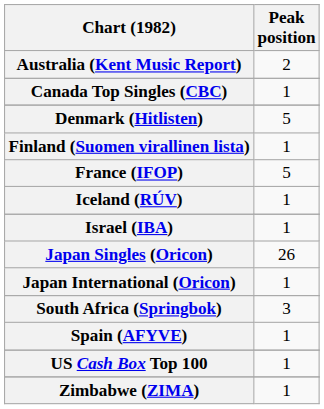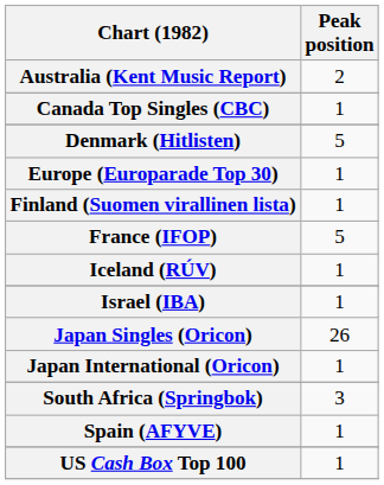 <table class="wikitable sortable plainrowheaders" style="text-align:center">
 <tr>
 <th>Chart (1982)</th>
 <th>Peak<br>position</th>
 </tr>
 <tr>
 <th scope="row">Australia (<a href='#'>Kent Music Report</a>)</th>
 <td>2</td>
 </tr>
 <tr>
 </tr>
 <tr>
 </tr>
 <tr>
 <th scope="row">Canada Top Singles (<a href='#'>CBC</a>)</th>
 <td align="center">1</td>
 </tr>
 <tr>
 </tr>
 <tr>
 </tr>
 <tr>
 <th scope="row">Denmark (<a href='#'>Hitlisten</a>)</th>
 <td>5</td>
+</tr>
+<tr>
+<th scope="row">Europe (<a href='#'>Europarade Top 30</a>)</th>
+<td>1</td>
 </tr>
 <tr>
 <th scope="row">Finland (<a href='#'>Suomen virallinen lista</a>)</th>
 <td>1</td>
 </tr>
 <tr>
 <th scope="row">France (<a href='#'>IFOP</a>)</th>
 <td>5</td>
 </tr>
 <tr>
 <th scope="row">Iceland (<a href='#'>RÚV</a>)</th>
 <td>1</td>
 </tr>
 <tr>
 </tr>
 <tr>
 <th scope="row">Israel (<a href='#'>IBA</a>)</th>
 <td>1</td>
 </tr>
 <tr>
 <th scope="row"><a href='#'>Japan Singles</a> (<a href='#'>Oricon</a>)</th>
 <td>26</td>
 </tr>
 <tr>
 <th scope="row">Japan International (<a href='#'>Oricon</a>)</th>
 <td>1</td>
 </tr>
 <tr>
 </tr>
 <tr>
 </tr>
 <tr>
 </tr>
 <tr>
 </tr>
 <tr>
 <th scope="row">South Africa (<a href='#'>Springbok</a>)</th>
 <td>3</td>
 </tr>
 <tr>
 <th scope="row">Spain (<a href='#'>AFYVE</a>)</th>
 <td>1</td>
 </tr>
 <tr>
 </tr>
 <tr>
 </tr>
 <tr>
 </tr>
 <tr>
 </tr>
 <tr>
 </tr>
 <tr>
 <th scope="row">US <a href='#'><em>Cash Box</em></a> Top 100</th>
 <td>1</td>
 </tr>
 <tr>
 </tr>
-<tr>
-<th scope="row">Zimbabwe (<a href='#'>ZIMA</a>)</th>
-<td>1</td>
-</tr>
 </table>
